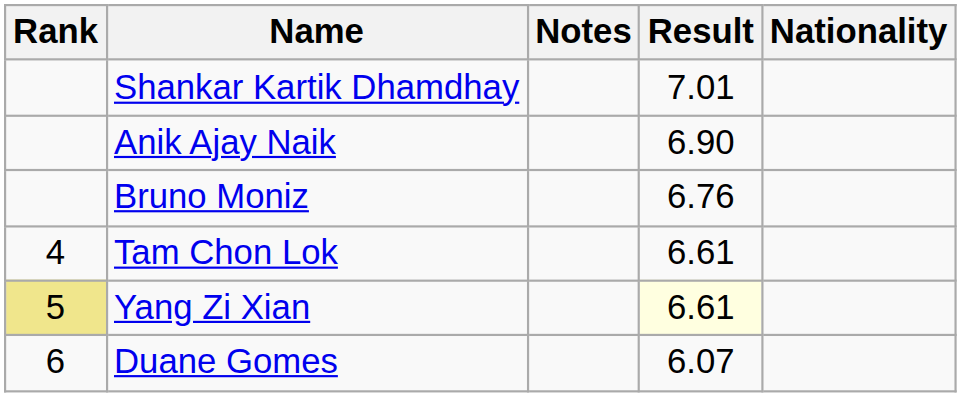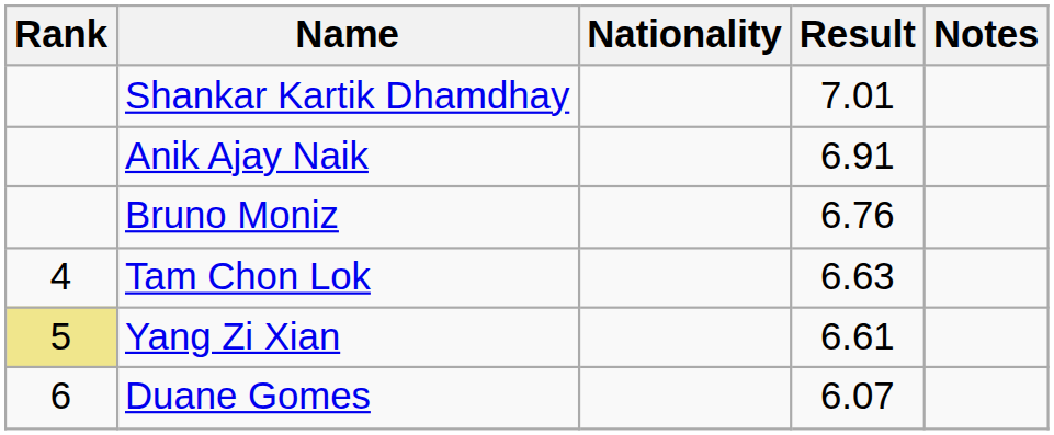 <table class="wikitable sortable" style="text-align:center">
 <tr>
 <th>Rank</th>
 <th>Name</th>
+<th>Nationality</th>
+<th>Result</th>
 <th>Notes</th>
-<th>Result</th>
-<th>Nationality</th>
 </tr>
 <tr>
 <td></td>
 <td align=left><a href='#'>Shankar Kartik Dhamdhay</a></td>
+<td align=left></td>
+<td>7.01</td>
 <td></td>
-<td>7.01</td>
-<td align=left></td>
 </tr>
 <tr>
 <td></td>
 <td align=left><a href='#'>Anik Ajay Naik</a></td>
+<td align=left></td>
+<td>6.91</td>
 <td></td>
-<td>6.90</td>
-<td align=left></td>
 </tr>
 <tr>
 <td></td>
 <td align=left><a href='#'>Bruno Moniz</a></td>
+<td align=left></td>
+<td>6.76</td>
 <td></td>
-<td>6.76</td>
-<td align=left></td>
 </tr>
 <tr>
 <td>4</td>
 <td align=left><a href='#'>Tam Chon Lok</a></td>
+<td align=left></td>
+<td>6.63</td>
 <td></td>
-<td>6.61</td>
-<td align=left></td>
 </tr>
 <tr>
 <td style="background: khaki;">5</td>
 <td align=left><a href='#'>Yang Zi Xian</a></td>
+<td align=left></td>
+<td>6.61</td>
 <td></td>
-<td style="background: lightyellow;">6.61</td>
-<td align=left></td>
 </tr>
 <tr>
 <td>6</td>
 <td align=left><a href='#'>Duane Gomes</a></td>
+<td align=left></td>
+<td>6.07</td>
 <td></td>
-<td>6.07</td>
-<td align=left></td>
 </tr>
 </table>
